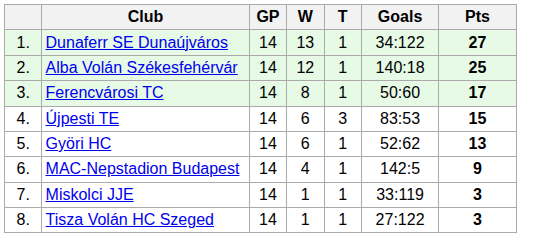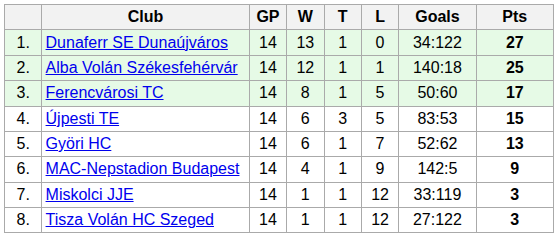 <table class="wikitable">
 <tr>
 <th width="30"></th>
 <th width="200">Club</th>
 <th width="30">GP</th>
 <th width="30">W</th>
 <th width="30">T</th>
+<th width="30">L</th>
 <th width="70">Goals</th>
 <th width="70">Pts</th>
 </tr>
 <tr bgcolor="#e6fae6" align="center">
 <td>1.</td>
 <td align="left"><a href='#'>Dunaferr SE Dunaújváros</a></td>
 <td>14</td>
 <td>13</td>
 <td>1</td>
+<td>0</td>
 <td>34:122</td>
 <td><strong>27</strong></td>
 </tr>
 <tr bgcolor="#e6fae6" align="center">
 <td>2.</td>
 <td align="left"><a href='#'>Alba Volán Székesfehérvár</a></td>
 <td>14</td>
 <td>12</td>
+<td>1</td>
 <td>1</td>
 <td>140:18</td>
 <td><strong>25</strong></td>
 </tr>
 <tr bgcolor="#e6fae6" align="center">
 <td>3.</td>
 <td align="left"><a href='#'>Ferencvárosi TC</a></td>
 <td>14</td>
 <td>8</td>
 <td>1</td>
+<td>5</td>
 <td>50:60</td>
 <td><strong>17</strong></td>
 </tr>
 <tr bgcolor="#FFFFFF" align="center">
 <td>4.</td>
 <td align="left"><a href='#'>Újpesti TE</a></td>
 <td>14</td>
 <td>6</td>
 <td>3</td>
+<td>5</td>
 <td>83:53</td>
 <td><strong>15</strong></td>
 </tr>
 <tr bgcolor="#FFFFFF" align="center">
 <td>5.</td>
 <td align="left"><a href='#'>Györi HC</a></td>
 <td>14</td>
 <td>6</td>
 <td>1</td>
+<td>7</td>
 <td>52:62</td>
 <td><strong>13</strong></td>
 </tr>
 <tr bgcolor="#FFFFFF" align="center">
 <td>6.</td>
 <td align="left"><a href='#'>MAC-Nepstadion Budapest</a></td>
 <td>14</td>
 <td>4</td>
 <td>1</td>
+<td>9</td>
 <td>142:5</td>
 <td><strong>9</strong></td>
 </tr>
 <tr bgcolor="#FFFFFF" align="center">
 <td>7.</td>
 <td align="left"><a href='#'>Miskolci JJE</a></td>
 <td>14</td>
 <td>1</td>
 <td>1</td>
+<td>12</td>
 <td>33:119</td>
 <td><strong>3</strong></td>
 </tr>
 <tr bgcolor="#FFFFFF" align="center">
 <td>8.</td>
 <td align="left"><a href='#'>Tisza Volán HC Szeged</a></td>
 <td>14</td>
 <td>1</td>
 <td>1</td>
+<td>12</td>
 <td>27:122</td>
 <td><strong>3</strong></td>
 </tr>
 </table>
